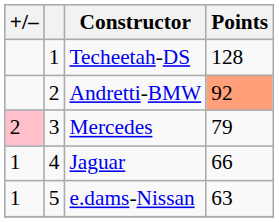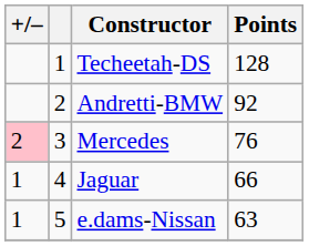 <table class="wikitable" style="font-size: 85%">
 <tr>
 <th scope="col">+/–</th>
 <th scope="col"></th>
 <th scope="col">Constructor</th>
 <th scope="col">Points</th>
 </tr>
 <tr>
 <td align="left"></td>
 <td align="center">1</td>
 <td> <a href='#'>Techeetah</a>-<a href='#'>DS</a></td>
 <td align="left">128</td>
 </tr>
 <tr>
 <td align="left"></td>
 <td align="center">2</td>
 <td> <a href='#'>Andretti</a>-<a href='#'>BMW</a></td>
-<td align="left" style="background: lightsalmon;">92</td>
+<td align="left">92</td>
 </tr>
 <tr>
 <td align="left" style="background: pink;"> 2</td>
 <td align="center">3</td>
 <td> <a href='#'>Mercedes</a></td>
-<td align="left">79</td>
+<td align="left">76</td>
 </tr>
 <tr>
 <td align="left"> 1</td>
 <td align="center">4</td>
 <td> <a href='#'>Jaguar</a></td>
 <td align="left">66</td>
 </tr>
 <tr>
 <td align="left"> 1</td>
 <td align="center">5</td>
 <td> <a href='#'>e.dams</a>-<a href='#'>Nissan</a></td>
 <td align="left">63</td>
 </tr>
 <tr>
 </tr>
 </table>
